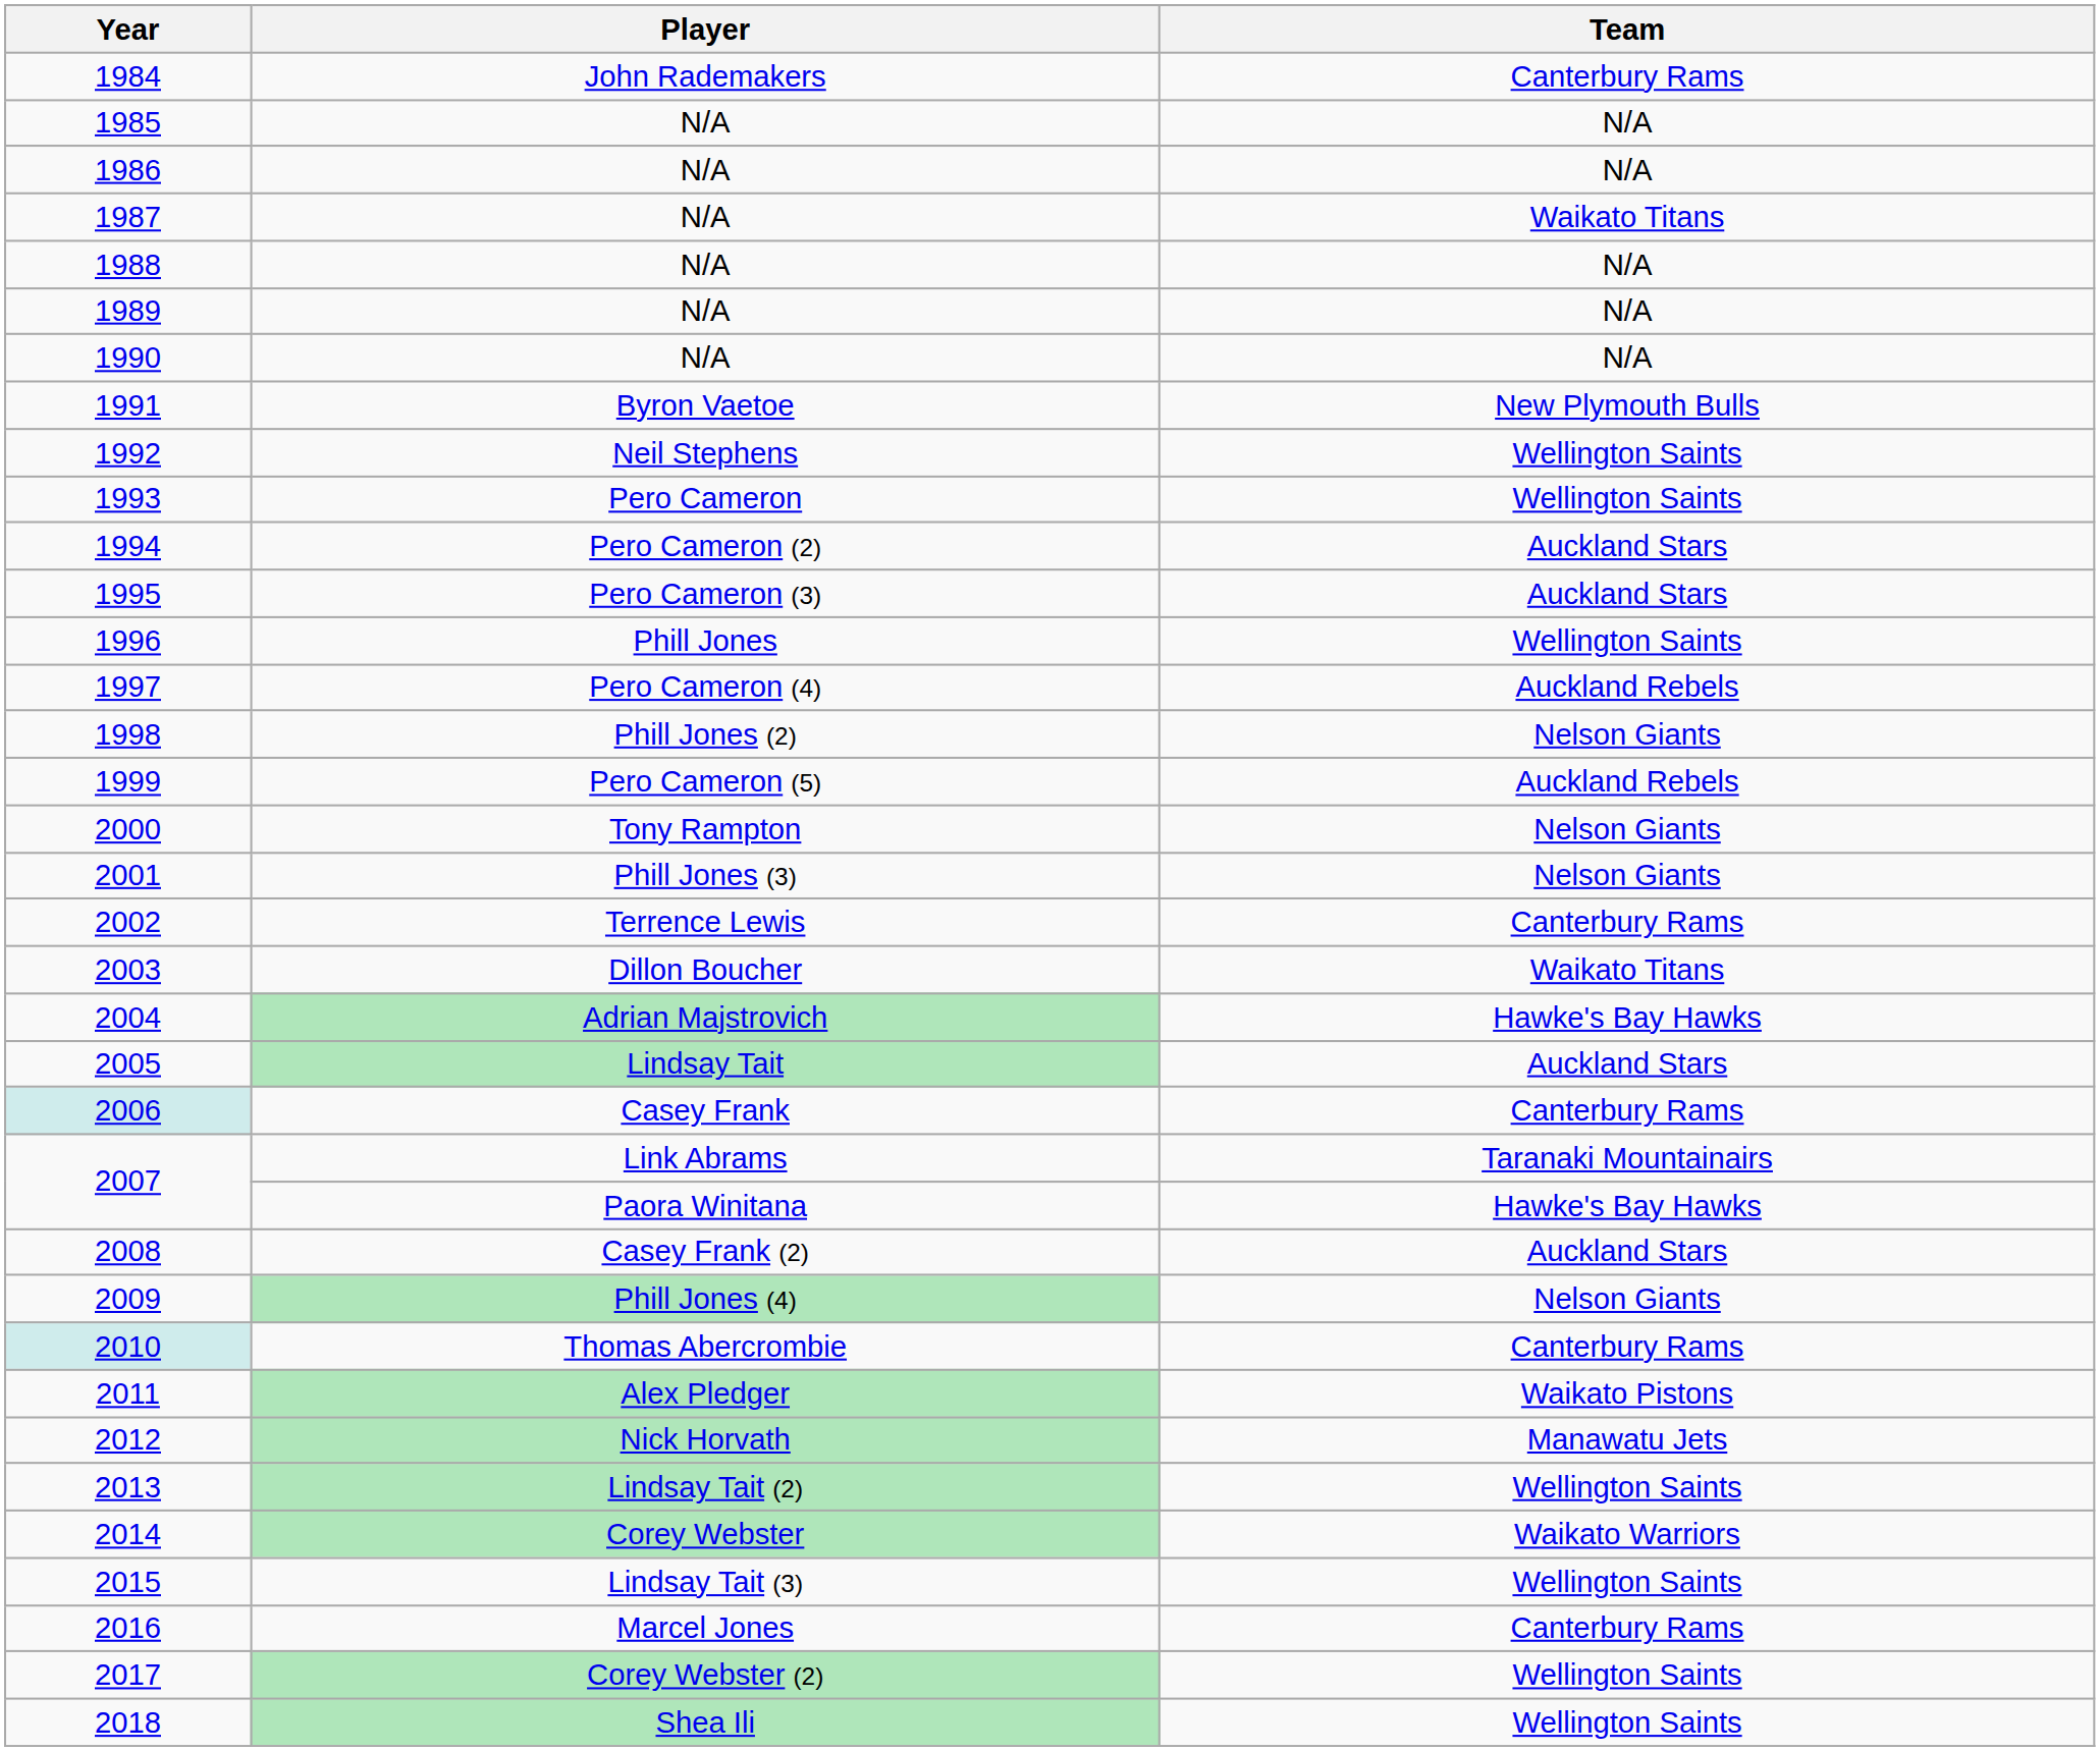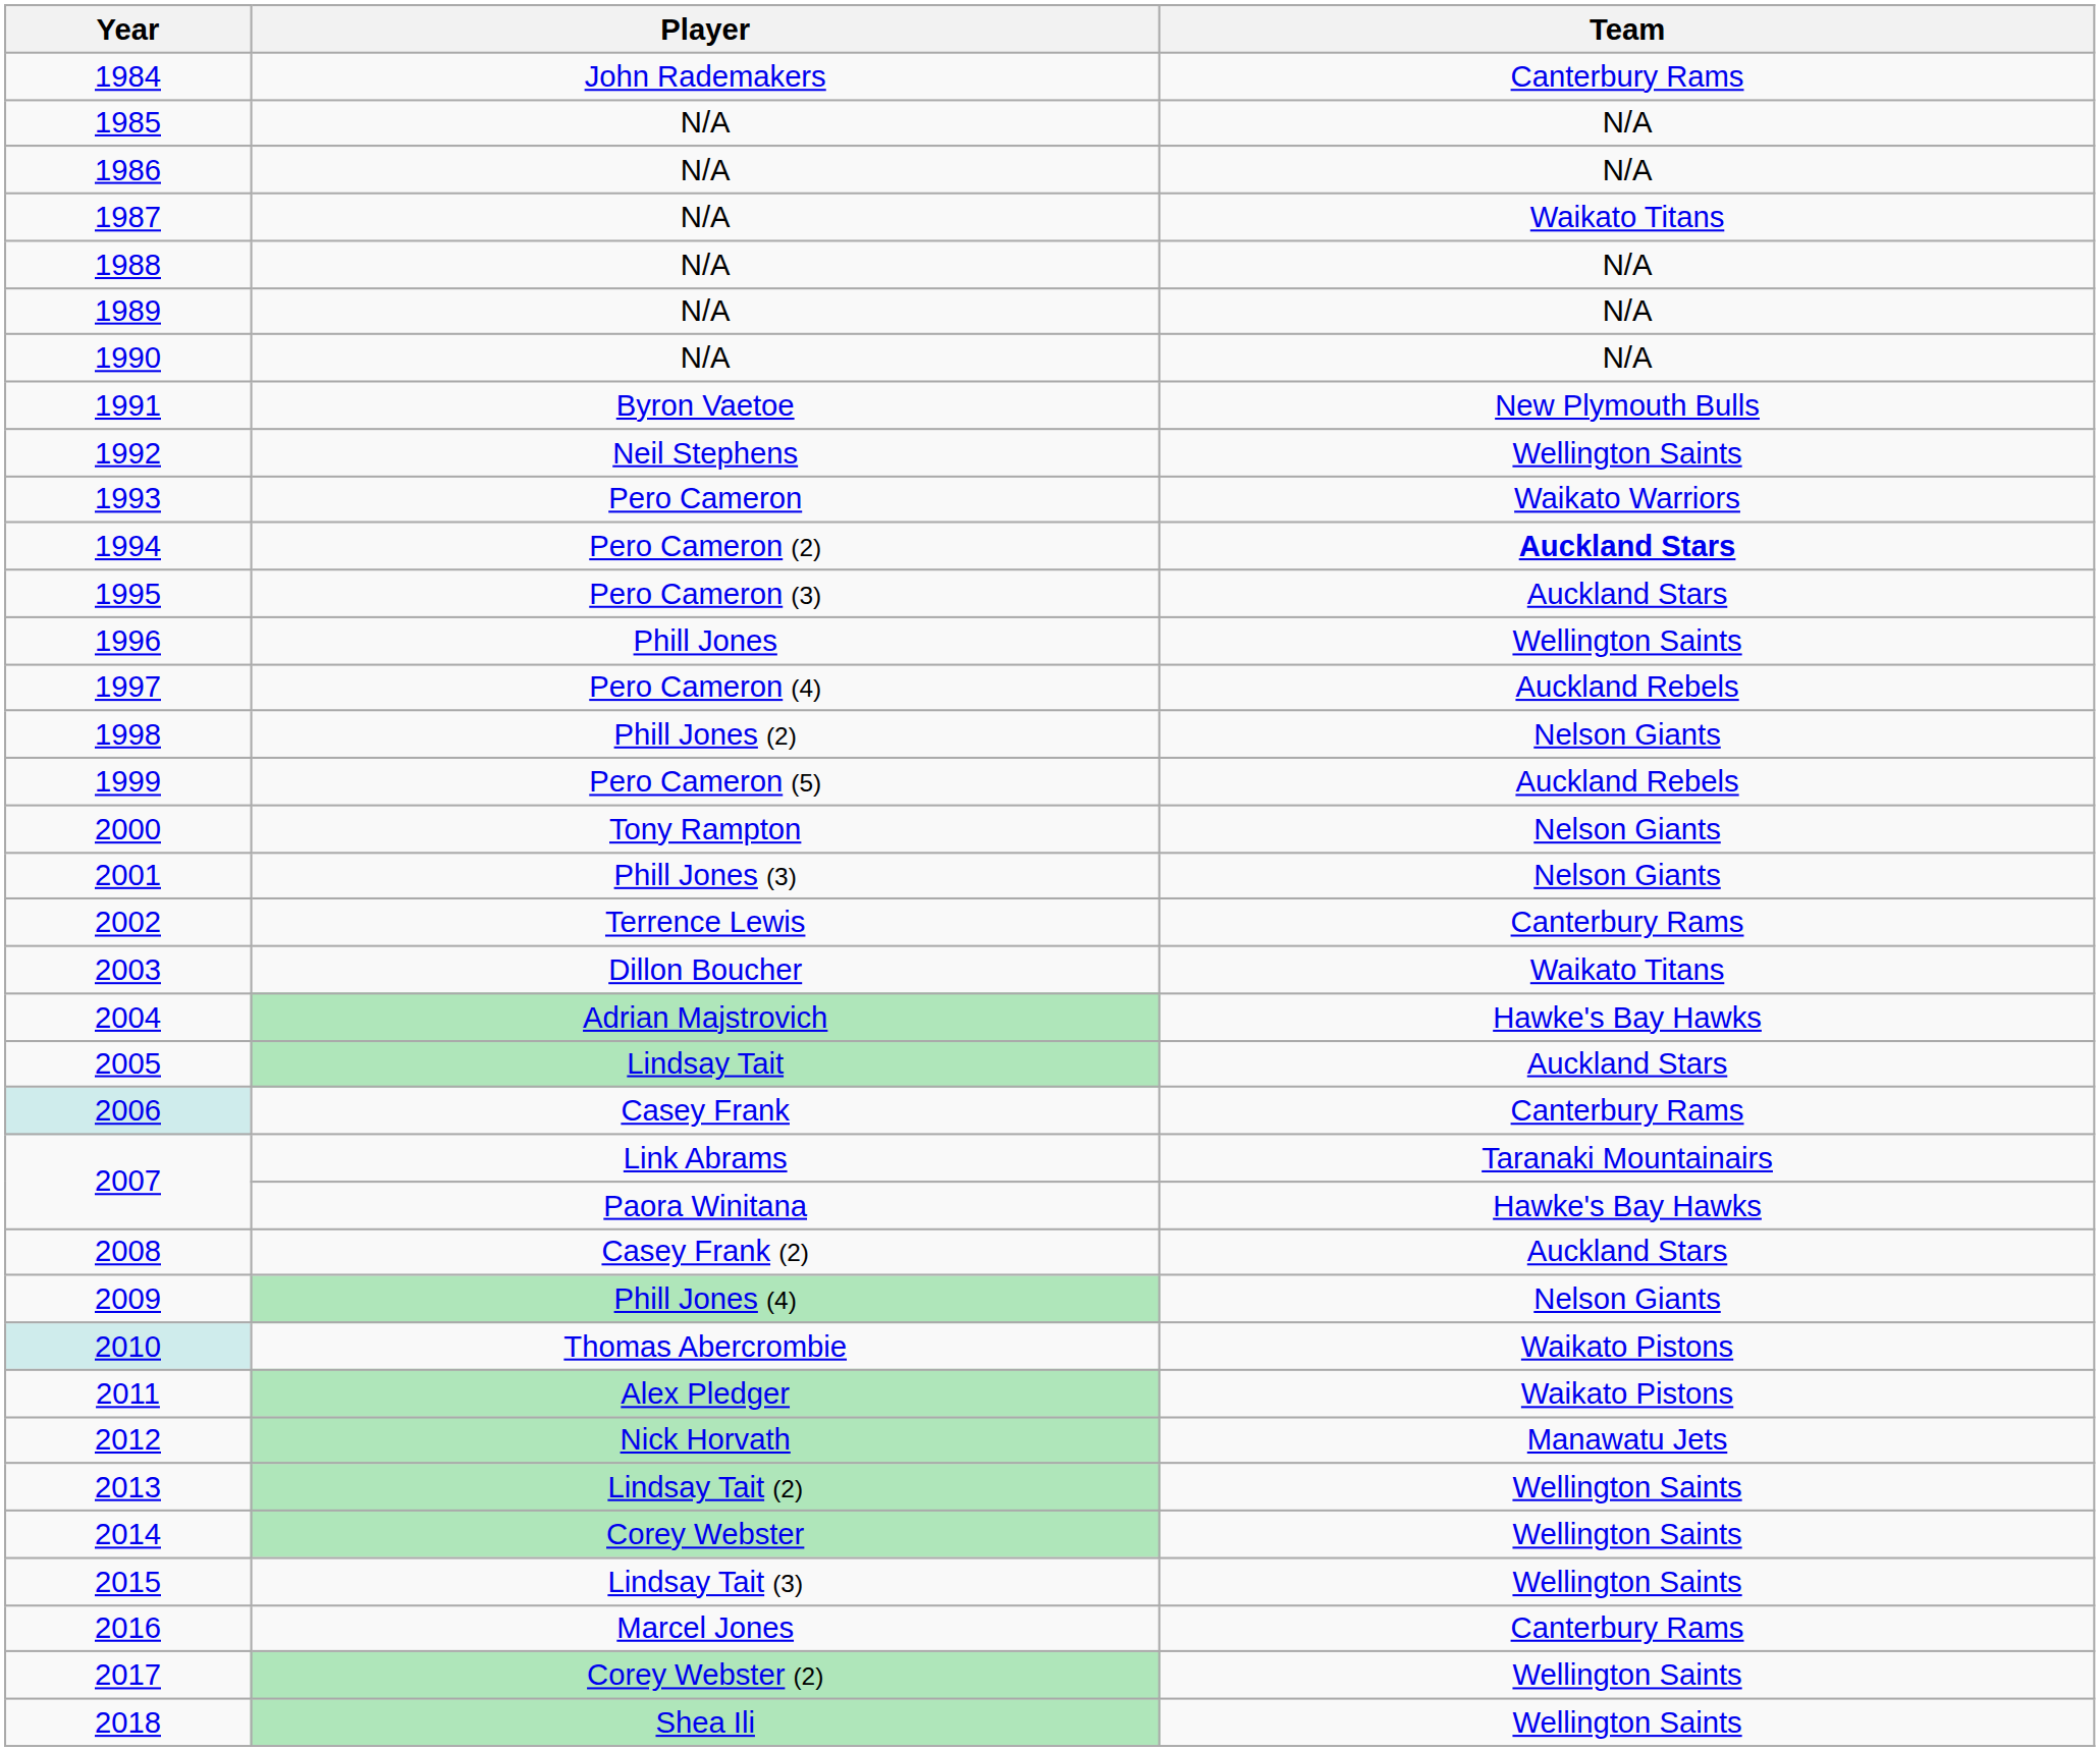 <table class="wikitable" style="width: 80%; text-align:center; font-size:90%">
 <tr>
 <th>Year</th>
 <th>Player</th>
 <th>Team</th>
 </tr>
 <tr>
 <td><a href='#'>1984</a></td>
 <td><a href='#'>John Rademakers</a></td>
 <td><a href='#'>Canterbury Rams</a></td>
 </tr>
 <tr>
 <td><a href='#'>1985</a></td>
 <td>N/A</td>
 <td>N/A</td>
 </tr>
 <tr>
 <td><a href='#'>1986</a></td>
 <td>N/A</td>
 <td>N/A</td>
 </tr>
 <tr>
 <td><a href='#'>1987</a></td>
 <td>N/A</td>
 <td><a href='#'>Waikato Titans</a></td>
 </tr>
 <tr>
 <td><a href='#'>1988</a></td>
 <td>N/A</td>
 <td>N/A</td>
 </tr>
 <tr>
 <td><a href='#'>1989</a></td>
 <td>N/A</td>
 <td>N/A</td>
 </tr>
 <tr>
 <td><a href='#'>1990</a></td>
 <td>N/A</td>
 <td>N/A</td>
 </tr>
 <tr>
 <td><a href='#'>1991</a></td>
 <td><a href='#'>Byron Vaetoe</a></td>
 <td><a href='#'>New Plymouth Bulls</a></td>
 </tr>
 <tr>
 <td><a href='#'>1992</a></td>
 <td><a href='#'>Neil Stephens</a></td>
 <td><a href='#'>Wellington Saints</a></td>
 </tr>
 <tr>
 <td><a href='#'>1993</a></td>
 <td><a href='#'>Pero Cameron</a></td>
-<td><a href='#'>Wellington Saints</a></td>
+<td><a href='#'>Waikato Warriors</a></td>
 </tr>
 <tr>
 <td><a href='#'>1994</a></td>
 <td><a href='#'>Pero Cameron</a> <small>(2)</small></td>
-<td><a href='#'>Auckland Stars</a></td>
+<td><strong><a href='#'>Auckland Stars</a></strong></td>
 </tr>
 <tr>
 <td><a href='#'>1995</a></td>
 <td><a href='#'>Pero Cameron</a> <small>(3)</small></td>
 <td><a href='#'>Auckland Stars</a></td>
 </tr>
 <tr>
 <td><a href='#'>1996</a></td>
 <td><a href='#'>Phill Jones</a></td>
 <td><a href='#'>Wellington Saints</a></td>
 </tr>
 <tr>
 <td><a href='#'>1997</a></td>
 <td><a href='#'>Pero Cameron</a> <small>(4)</small></td>
 <td><a href='#'>Auckland Rebels</a></td>
 </tr>
 <tr>
 <td><a href='#'>1998</a></td>
 <td><a href='#'>Phill Jones</a> <small>(2)</small></td>
 <td><a href='#'>Nelson Giants</a></td>
 </tr>
 <tr>
 <td><a href='#'>1999</a></td>
 <td><a href='#'>Pero Cameron</a> <small>(5)</small></td>
 <td><a href='#'>Auckland Rebels</a></td>
 </tr>
 <tr>
 <td><a href='#'>2000</a></td>
 <td><a href='#'>Tony Rampton</a></td>
 <td><a href='#'>Nelson Giants</a></td>
 </tr>
 <tr>
 <td><a href='#'>2001</a></td>
 <td><a href='#'>Phill Jones</a> <small>(3)</small></td>
 <td><a href='#'>Nelson Giants</a></td>
 </tr>
 <tr>
 <td><a href='#'>2002</a></td>
 <td><a href='#'>Terrence Lewis</a></td>
 <td><a href='#'>Canterbury Rams</a></td>
 </tr>
 <tr>
 <td><a href='#'>2003</a></td>
 <td><a href='#'>Dillon Boucher</a></td>
 <td><a href='#'>Waikato Titans</a></td>
 </tr>
 <tr>
 <td><a href='#'>2004</a></td>
 <td style="text-align:center;background:#afe6ba;"><a href='#'>Adrian Majstrovich</a></td>
 <td><a href='#'>Hawke's Bay Hawks</a></td>
 </tr>
 <tr>
 <td><a href='#'>2005</a></td>
 <td style="text-align:center;background:#afe6ba;"><a href='#'>Lindsay Tait</a></td>
 <td><a href='#'>Auckland Stars</a></td>
 </tr>
 <tr>
 <td bgcolor="CFECEC"><a href='#'>2006</a></td>
 <td><a href='#'>Casey Frank</a></td>
 <td><a href='#'>Canterbury Rams</a></td>
 </tr>
 <tr>
 <td rowspan="2"><a href='#'>2007</a></td>
 <td><a href='#'>Link Abrams</a></td>
 <td><a href='#'>Taranaki Mountainairs</a></td>
 </tr>
 <tr>
 <td><a href='#'>Paora Winitana</a></td>
 <td><a href='#'>Hawke's Bay Hawks</a></td>
 </tr>
 <tr>
 <td><a href='#'>2008</a></td>
 <td><a href='#'>Casey Frank</a> <small>(2)</small></td>
 <td><a href='#'>Auckland Stars</a></td>
 </tr>
 <tr>
 <td><a href='#'>2009</a></td>
 <td style="text-align:center;background:#afe6ba;"><a href='#'>Phill Jones</a> <small>(4)</small></td>
 <td><a href='#'>Nelson Giants</a></td>
 </tr>
 <tr>
 <td bgcolor="CFECEC"><a href='#'>2010</a></td>
 <td><a href='#'>Thomas Abercrombie</a></td>
-<td><a href='#'>Canterbury Rams</a></td>
+<td><a href='#'>Waikato Pistons</a></td>
 </tr>
 <tr>
 <td><a href='#'>2011</a></td>
 <td style="text-align:center;background:#afe6ba;"><a href='#'>Alex Pledger</a></td>
 <td><a href='#'>Waikato Pistons</a></td>
 </tr>
 <tr>
 <td><a href='#'>2012</a></td>
 <td style="text-align:center;background:#afe6ba;"><a href='#'>Nick Horvath</a></td>
 <td><a href='#'>Manawatu Jets</a></td>
 </tr>
 <tr>
 <td><a href='#'>2013</a></td>
 <td style="text-align:center;background:#afe6ba;"><a href='#'>Lindsay Tait</a> <small>(2)</small></td>
 <td><a href='#'>Wellington Saints</a></td>
 </tr>
 <tr>
 <td><a href='#'>2014</a></td>
 <td style="text-align:center;background:#afe6ba;"><a href='#'>Corey Webster</a></td>
-<td><a href='#'>Waikato Warriors</a></td>
+<td><a href='#'>Wellington Saints</a></td>
 </tr>
 <tr>
 <td><a href='#'>2015</a></td>
 <td><a href='#'>Lindsay Tait</a> <small>(3)</small></td>
 <td><a href='#'>Wellington Saints</a></td>
 </tr>
 <tr>
 <td><a href='#'>2016</a></td>
 <td><a href='#'>Marcel Jones</a></td>
 <td><a href='#'>Canterbury Rams</a></td>
 </tr>
 <tr>
 <td><a href='#'>2017</a></td>
 <td style="text-align:center;background:#afe6ba;"><a href='#'>Corey Webster</a> <small>(2)</small></td>
 <td><a href='#'>Wellington Saints</a></td>
 </tr>
 <tr>
 <td><a href='#'>2018</a></td>
 <td style="text-align:center;background:#afe6ba;"><a href='#'>Shea Ili</a></td>
 <td><a href='#'>Wellington Saints</a></td>
 </tr>
 <tr>
 </tr>
 </table>
